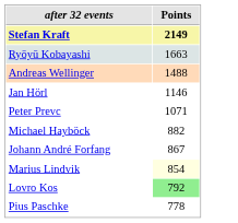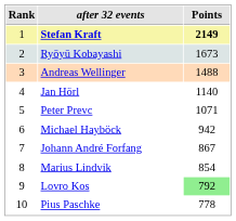 <table cellspacing="1" cellpadding="3" style="border:1px solid #AAAAAA;font-size:86%">
 <tr style="background-color: #E4E4E4;">
+<th style="border-bottom:1px solid #AAAAAA; width: 10px;">Rank</th>
 <th style="border-bottom:1px solid #AAAAAA; width: 170px;"><em>after 32 events</em></th>
 <th style="border-bottom:1px solid #AAAAAA; width: 50px;">Points</th>
 </tr>
 <tr style="background:#f7f6a8;">
+<td align=center>1</td>
 <td> <strong><a href='#'>Stefan Kraft</a></strong> </td>
 <td align=center><strong>2149</strong></td>
 </tr>
 <tr style="background:#dce5e5;">
+<td align=center>2</td>
 <td> <a href='#'>Ryōyū Kobayashi</a></td>
-<td align=center>1663</td>
+<td align=center>1673</td>
 </tr>
 <tr style="background:#ffdab9;">
+<td align=center>3</td>
 <td> <a href='#'>Andreas Wellinger</a></td>
 <td align=center>1488</td>
 </tr>
 <tr>
+<td align=center>4</td>
 <td> <a href='#'>Jan Hörl</a></td>
-<td align=center>1146</td>
+<td align=center>1140</td>
 </tr>
 <tr>
+<td align=center>5</td>
 <td> <a href='#'>Peter Prevc</a></td>
 <td align=center>1071</td>
 </tr>
 <tr>
+<td align=center>6</td>
 <td> <a href='#'>Michael Hayböck</a></td>
-<td align=center>882</td>
+<td align=center>942</td>
 </tr>
 <tr>
+<td align=center>7</td>
 <td> <a href='#'>Johann André Forfang</a></td>
 <td align=center>867</td>
 </tr>
 <tr>
+<td align=center>8</td>
 <td> <a href='#'>Marius Lindvik</a></td>
-<td align=center style="background: lightyellow;">854</td>
+<td align=center>854</td>
 </tr>
 <tr>
+<td align=center>9</td>
 <td> <a href='#'>Lovro Kos</a></td>
 <td align=center style="background: lightgreen;">792</td>
 </tr>
 <tr>
+<td align=center>10</td>
 <td> <a href='#'>Pius Paschke</a></td>
 <td align=center>778</td>
 </tr>
 </table>
